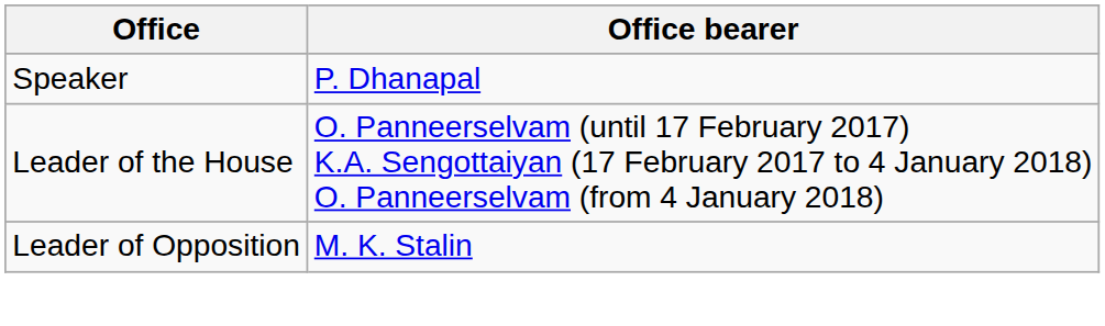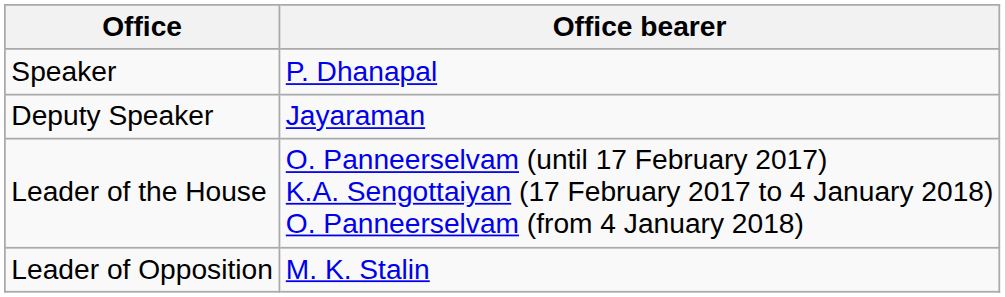 <table class="wikitable">
 <tr>
 <th>Office</th>
 <th>Office bearer</th>
 </tr>
 <tr>
 <td>Speaker</td>
 <td><a href='#'>P. Dhanapal</a></td>
 </tr>
 <tr>
+<td>Deputy Speaker</td>
+<td><a href='#'>Jayaraman</a></td>
+</tr>
+<tr>
 <td>Leader of the House</td>
 <td><a href='#'>O. Panneerselvam</a> (until 17 February 2017)<br><a href='#'>K.A. Sengottaiyan</a> (17 February 2017 to 4 January 2018)<br><a href='#'>O. Panneerselvam</a> (from 4 January 2018)</td>
 </tr>
 <tr>
 <td>Leader of Opposition</td>
 <td><a href='#'>M. K. Stalin</a></td>
 </tr>
 </table>
